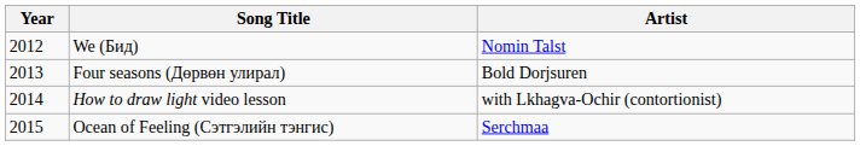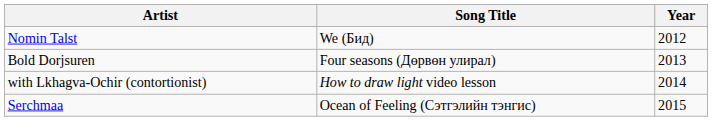 <table class="wikitable" style="width:800px">
 <tr style="background:#ccc; text-align:center;">
+<th>Artist</th>
+<th>Song Title</th>
 <th>Year</th>
-<th>Song Title</th>
-<th>Artist</th>
 </tr>
 <tr>
+<td><a href='#'>Nomin Talst</a></td>
+<td>We (Бид)</td>
 <td>2012</td>
-<td>We (Бид)</td>
-<td><a href='#'>Nomin Talst</a></td>
 </tr>
 <tr>
+<td>Bold Dorjsuren</td>
+<td>Four seasons (Дөрвөн улирал)</td>
 <td>2013</td>
-<td>Four seasons (Дөрвөн улирал)</td>
-<td>Bold Dorjsuren</td>
 </tr>
 <tr>
+<td>with Lkhagva-Ochir (contortionist)</td>
+<td><em>How to draw light</em> video lesson</td>
 <td>2014</td>
-<td><em>How to draw light</em> video lesson</td>
-<td>with Lkhagva-Ochir (contortionist)</td>
 </tr>
 <tr>
+<td><a href='#'>Serchmaa</a></td>
+<td>Ocean of Feeling (Сэтгэлийн тэнгис)</td>
 <td>2015</td>
-<td>Ocean of Feeling (Сэтгэлийн тэнгис)</td>
-<td><a href='#'>Serchmaa</a></td>
 </tr>
 </table>
